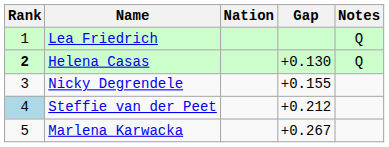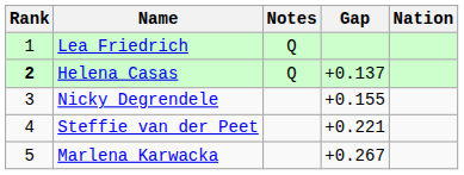 <table class="wikitable sortable" style="text-align:center">
 <tr>
 <th>Rank</th>
 <th>Name</th>
+<th>Notes</th>
+<th>Gap</th>
 <th>Nation</th>
-<th>Gap</th>
-<th>Notes</th>
 </tr>
 <tr bgcolor=ccffcc>
 <td>1</td>
 <td align=left><a href='#'>Lea Friedrich</a></td>
+<td>Q</td>
+<td></td>
 <td align=left></td>
-<td></td>
-<td>Q</td>
 </tr>
 <tr bgcolor=ccffcc>
 <td><strong>2</strong></td>
 <td align=left><a href='#'>Helena Casas</a></td>
+<td>Q</td>
+<td>+0.137</td>
 <td align=left></td>
-<td>+0.130</td>
-<td>Q</td>
 </tr>
 <tr>
 <td>3</td>
 <td align=left><a href='#'>Nicky Degrendele</a></td>
+<td></td>
+<td>+0.155</td>
 <td align=left></td>
-<td>+0.155</td>
-<td></td>
 </tr>
 <tr>
-<td style="background: lightblue;">4</td>
+<td>4</td>
 <td align=left><a href='#'>Steffie van der Peet</a></td>
+<td></td>
+<td>+0.221</td>
 <td align=left></td>
-<td>+0.212</td>
-<td></td>
 </tr>
 <tr>
 <td>5</td>
 <td align=left><a href='#'>Marlena Karwacka</a></td>
+<td></td>
+<td>+0.267</td>
 <td align=left></td>
-<td>+0.267</td>
-<td></td>
 </tr>
 </table>
